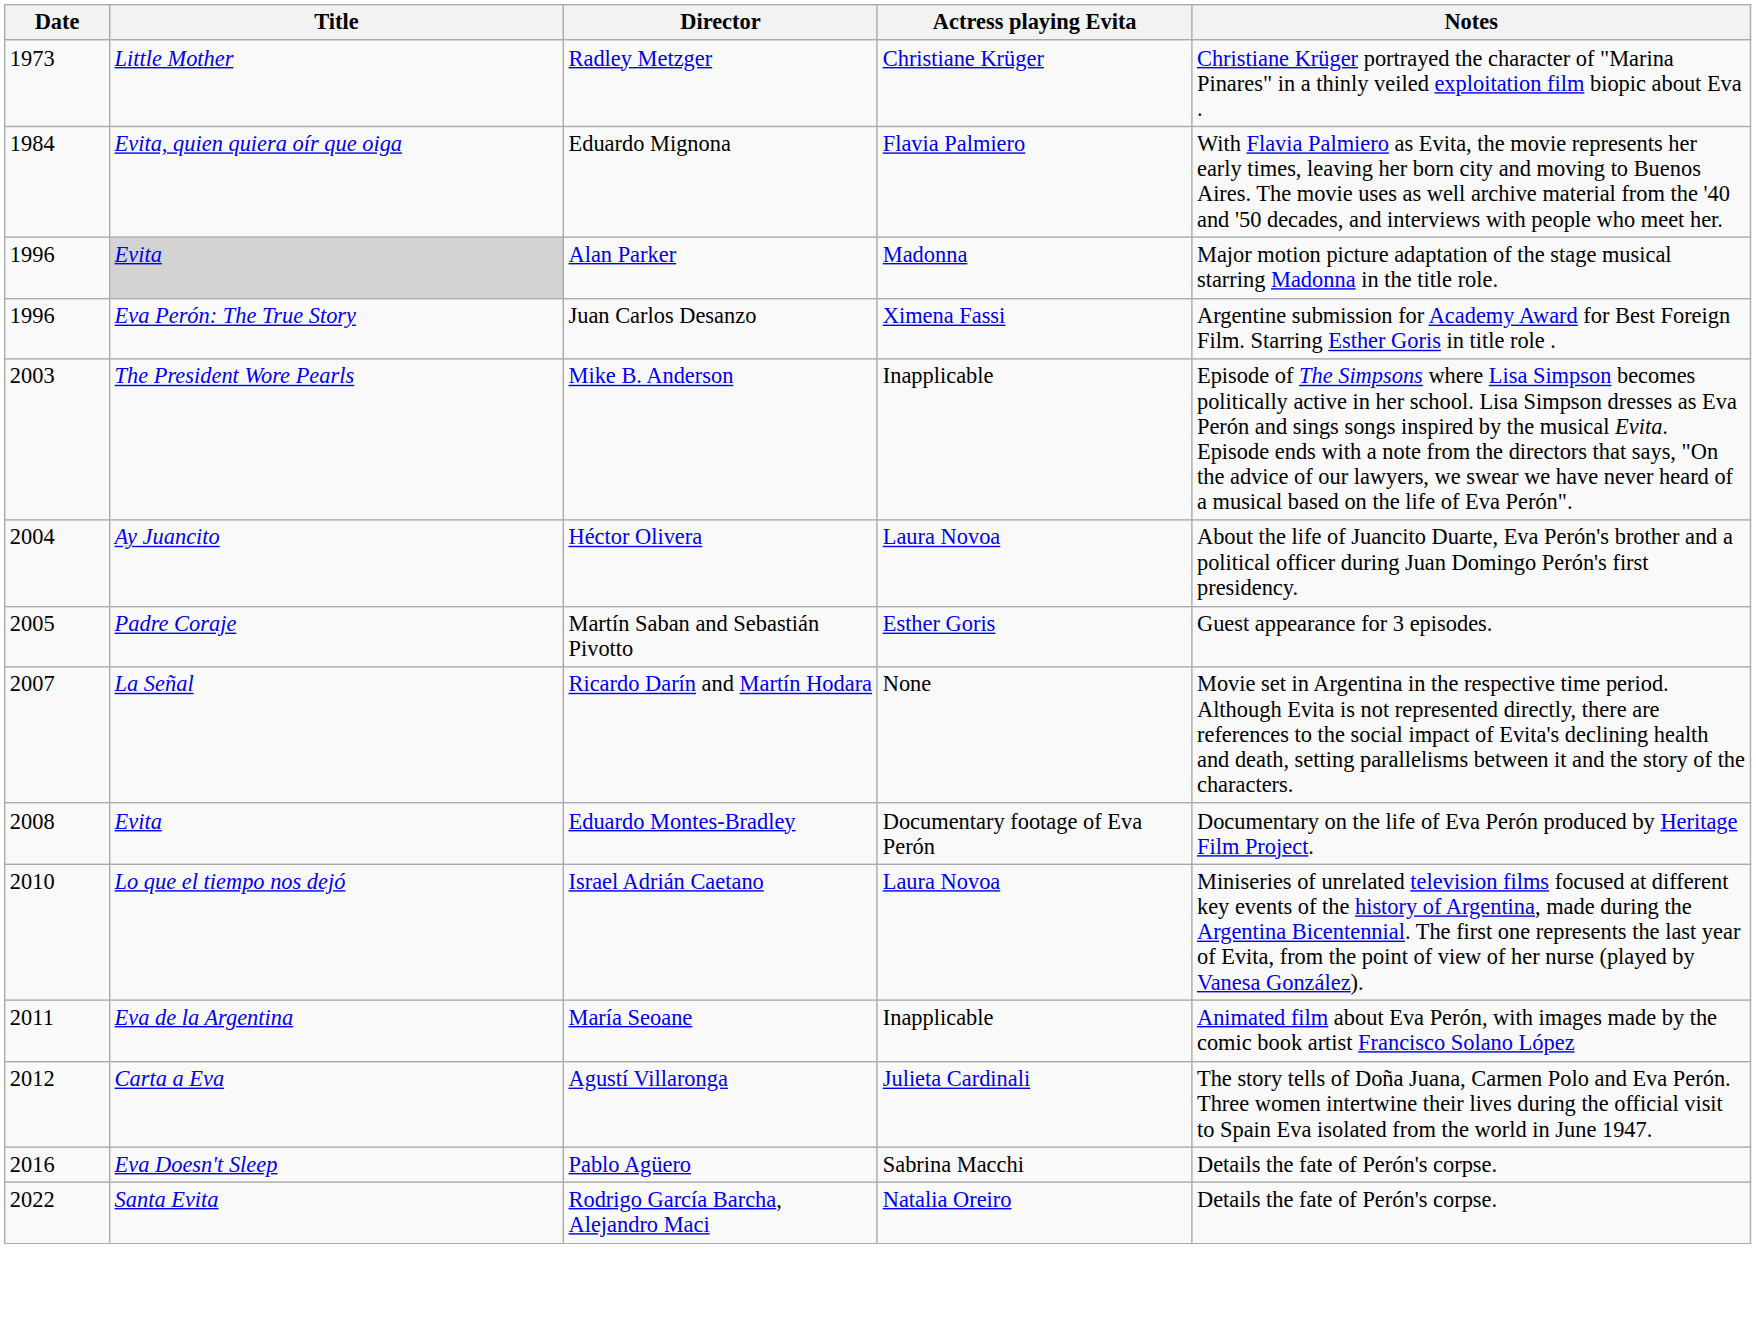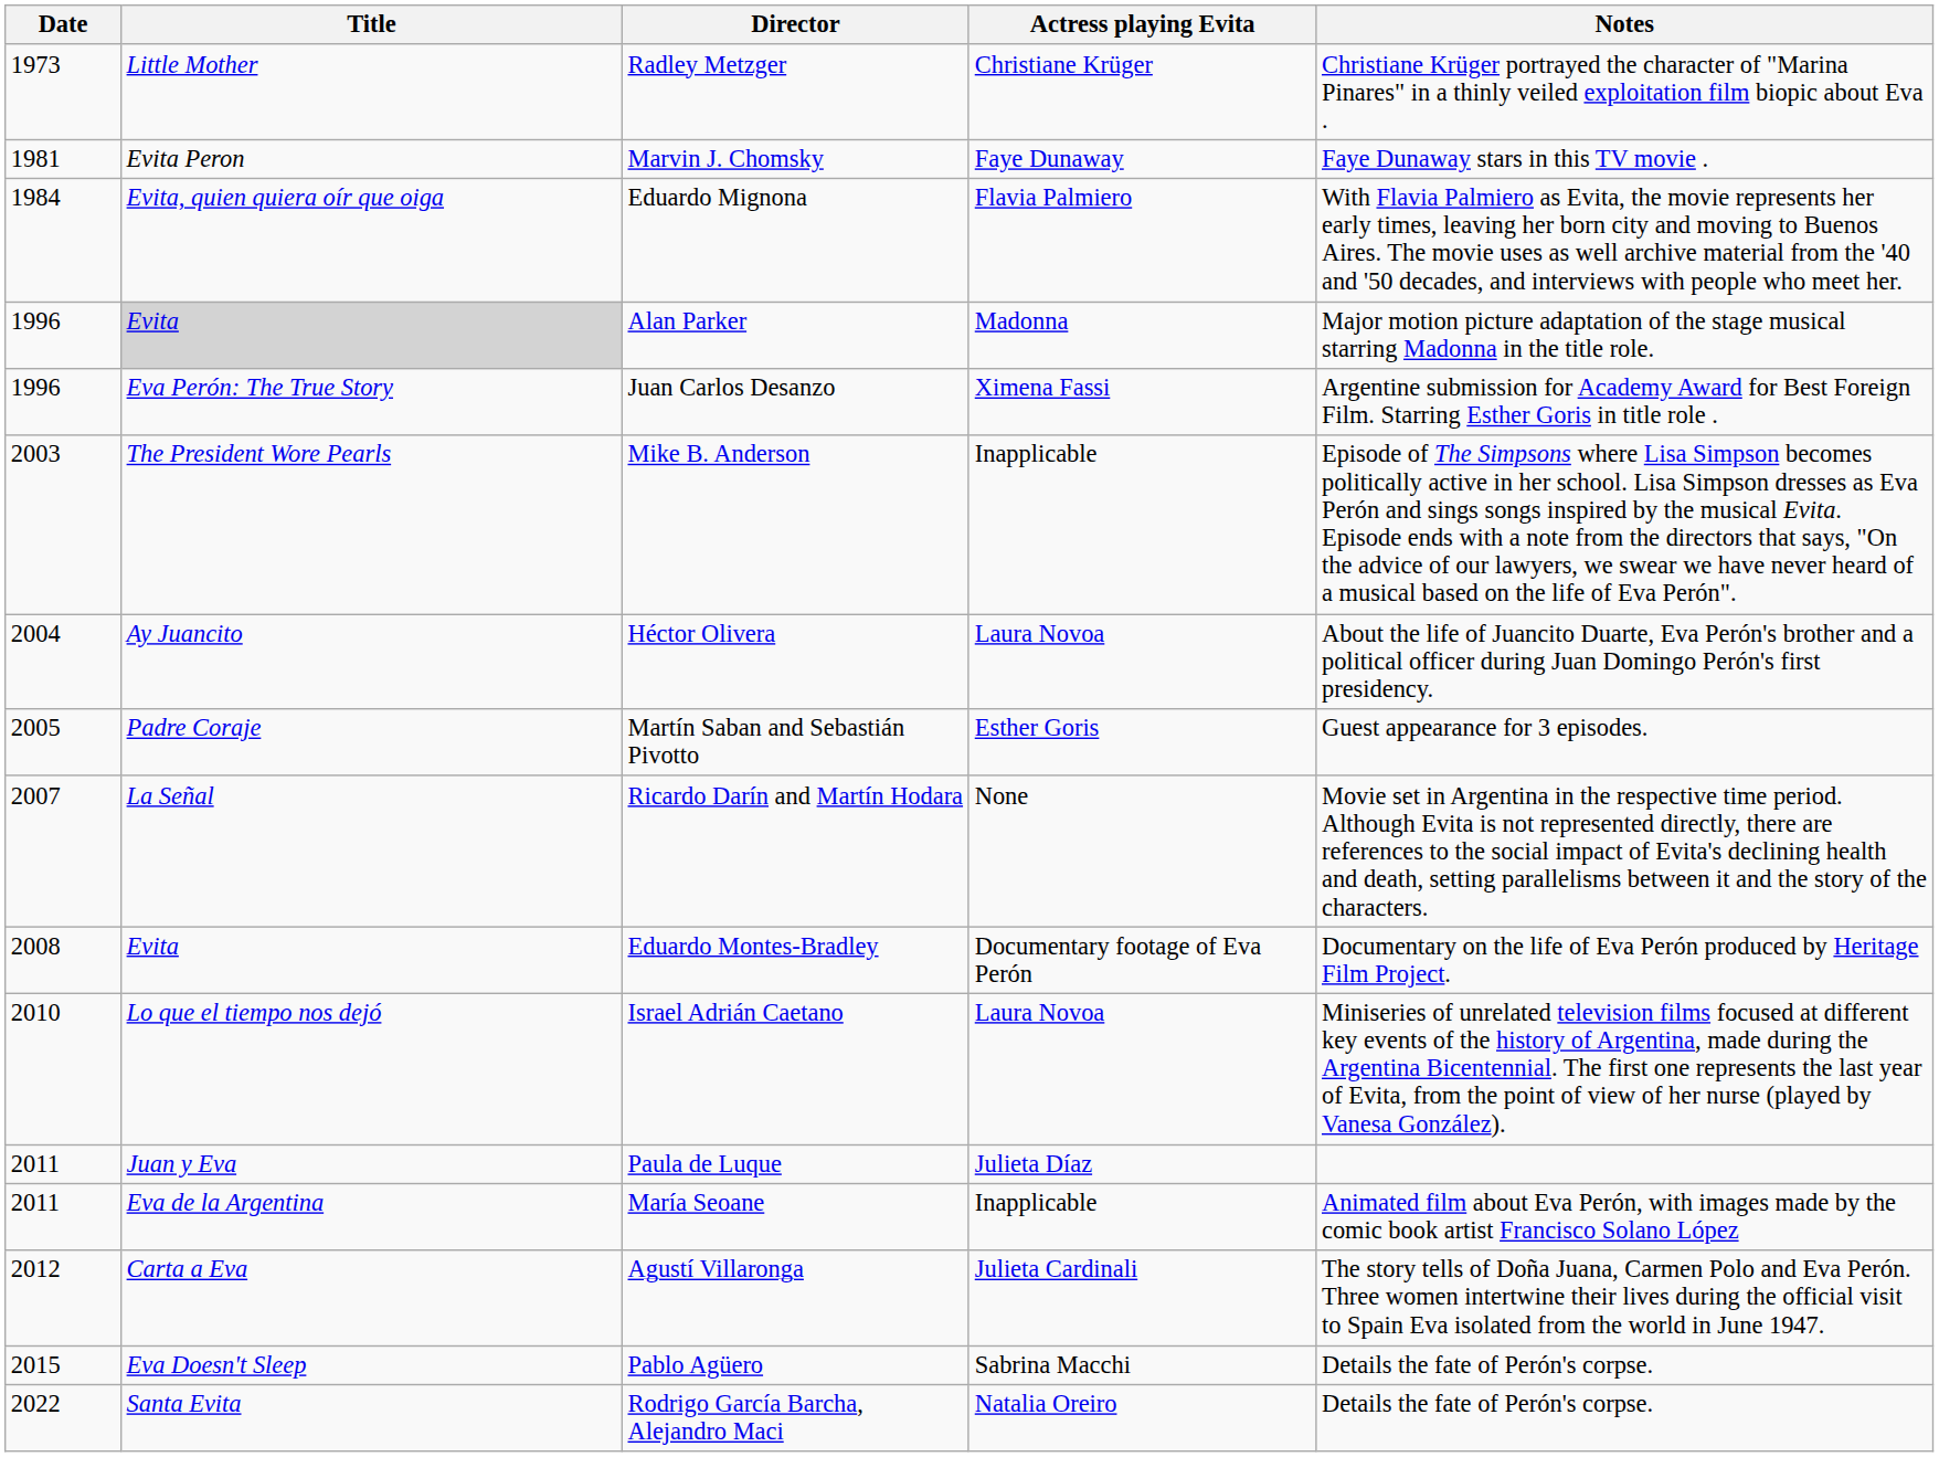 <table class="wikitable sortable">
 <tr>
 <th width="6%">Date</th>
 <th width="26%">Title</th>
 <th width="18%">Director</th>
 <th width="18%">Actress playing Evita</th>
 <th width="50%">Notes</th>
 </tr>
 <tr valign="top">
 <td>1973</td>
 <td><em><a href='#'>Little Mother</a></em></td>
 <td><a href='#'>Radley Metzger</a></td>
 <td><a href='#'>Christiane Krüger</a></td>
 <td><a href='#'>Christiane Krüger</a> portrayed the character of "Marina Pinares" in a thinly veiled <a href='#'>exploitation film</a> biopic about Eva .</td>
+</tr>
+<tr valign="top">
+<td>1981</td>
+<td><em>Evita Peron</em></td>
+<td><a href='#'>Marvin J. Chomsky</a></td>
+<td><a href='#'>Faye Dunaway</a></td>
+<td><a href='#'>Faye Dunaway</a> stars in this <a href='#'>TV movie</a> .</td>
 </tr>
 <tr valign="top">
 <td>1984</td>
 <td><em><a href='#'>Evita, quien quiera oír que oiga</a></em></td>
 <td>Eduardo Mignona</td>
 <td><a href='#'>Flavia Palmiero</a></td>
 <td>With <a href='#'>Flavia Palmiero</a> as Evita, the movie represents her early times, leaving her born city and moving to Buenos Aires. The movie uses as well archive material from the '40 and '50 decades, and interviews with people who meet her.</td>
 </tr>
 <tr valign="top">
 <td>1996</td>
 <td style="background: lightgrey;"><em><a href='#'>Evita</a></em></td>
 <td><a href='#'>Alan Parker</a></td>
 <td><a href='#'>Madonna</a></td>
 <td>Major motion picture adaptation of the stage musical starring <a href='#'>Madonna</a> in the title role.</td>
 </tr>
 <tr valign="top">
 <td>1996</td>
 <td><em><a href='#'>Eva Perón: The True Story</a></em></td>
 <td>Juan Carlos Desanzo</td>
 <td><a href='#'>Ximena Fassi</a></td>
 <td>Argentine submission for <a href='#'>Academy Award</a> for Best Foreign Film. Starring <a href='#'>Esther Goris</a> in title role .</td>
 </tr>
 <tr valign="top">
 <td>2003</td>
 <td><em><a href='#'>The President Wore Pearls</a></em></td>
 <td><a href='#'>Mike B. Anderson</a></td>
 <td>Inapplicable</td>
 <td>Episode of <em><a href='#'>The Simpsons</a></em> where <a href='#'>Lisa Simpson</a> becomes politically active in her school. Lisa Simpson dresses as Eva Perón and sings songs inspired by the musical <em>Evita</em>. Episode ends with a note from the directors that says, "On the advice of our lawyers, we swear we have never heard of a musical based on the life of Eva Perón".</td>
 </tr>
 <tr valign="top">
 <td>2004</td>
 <td><em><a href='#'>Ay Juancito</a></em></td>
 <td><a href='#'>Héctor Olivera</a></td>
 <td><a href='#'>Laura Novoa</a></td>
 <td>About the life of Juancito Duarte, Eva Perón's brother and a political officer during Juan Domingo Perón's first presidency.</td>
 </tr>
 <tr valign="top">
 <td>2005</td>
 <td><em><a href='#'>Padre Coraje</a></em></td>
 <td>Martín Saban and Sebastián Pivotto</td>
 <td><a href='#'>Esther Goris</a></td>
 <td>Guest appearance for 3 episodes.</td>
 </tr>
 <tr valign="top">
 <td>2007</td>
 <td><em><a href='#'>La Señal</a></em></td>
 <td><a href='#'>Ricardo Darín</a> and <a href='#'>Martín Hodara</a></td>
 <td>None</td>
 <td>Movie set in Argentina in the respective time period. Although Evita is not represented directly, there are references to the social impact of Evita's declining health and death, setting parallelisms between it and the story of the characters.</td>
 </tr>
 <tr valign="top">
 <td>2008</td>
 <td><em><a href='#'>Evita</a></em></td>
 <td><a href='#'>Eduardo Montes-Bradley</a></td>
 <td>Documentary footage of Eva Perón</td>
 <td>Documentary on the life of Eva Perón produced by <a href='#'>Heritage Film Project</a>.</td>
 </tr>
 <tr valign="top">
 <td>2010</td>
 <td><em><a href='#'>Lo que el tiempo nos dejó</a></em></td>
 <td><a href='#'>Israel Adrián Caetano</a></td>
 <td><a href='#'>Laura Novoa</a></td>
 <td>Miniseries of unrelated <a href='#'>television films</a> focused at different key events of the <a href='#'>history of Argentina</a>, made during the <a href='#'>Argentina Bicentennial</a>. The first one represents the last year of Evita, from the point of view of her nurse (played by <a href='#'>Vanesa González</a>).</td>
 </tr>
 <tr valign="top">
 <td>2011</td>
+<td><em><a href='#'>Juan y Eva</a></em></td>
+<td><a href='#'>Paula de Luque</a></td>
+<td><a href='#'>Julieta Díaz</a></td>
+<td></td>
+</tr>
+<tr valign="top">
+<td>2011</td>
 <td><em><a href='#'>Eva de la Argentina</a></em></td>
 <td><a href='#'>María Seoane</a></td>
 <td>Inapplicable</td>
 <td><a href='#'>Animated film</a> about Eva Perón, with images made by the comic book artist <a href='#'>Francisco Solano López</a></td>
 </tr>
 <tr valign="top">
 <td>2012</td>
 <td><em><a href='#'>Carta a Eva</a></em></td>
 <td><a href='#'>Agustí Villaronga</a></td>
 <td><a href='#'>Julieta Cardinali</a></td>
 <td>The story tells of Doña Juana, Carmen Polo and Eva Perón. Three women intertwine their lives during the official visit to Spain Eva isolated from the world in June 1947.</td>
 </tr>
 <tr valign="top">
-<td>2016</td>
+<td>2015</td>
 <td><em><a href='#'>Eva Doesn't Sleep</a></em></td>
 <td><a href='#'>Pablo Agüero</a></td>
 <td>Sabrina Macchi</td>
 <td>Details the fate of Perón's corpse.</td>
 </tr>
 <tr valign="top">
 <td>2022</td>
 <td><em><a href='#'>Santa Evita</a></em></td>
 <td><a href='#'>Rodrigo García Barcha</a>, <a href='#'>Alejandro Maci</a></td>
 <td><a href='#'>Natalia Oreiro</a></td>
 <td>Details the fate of Perón's corpse.</td>
 </tr>
 </table>
